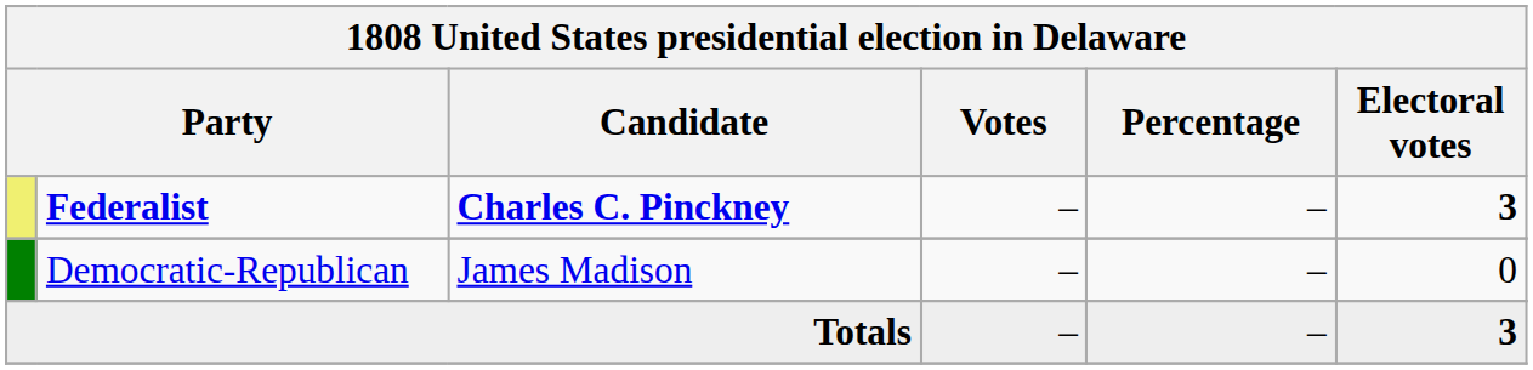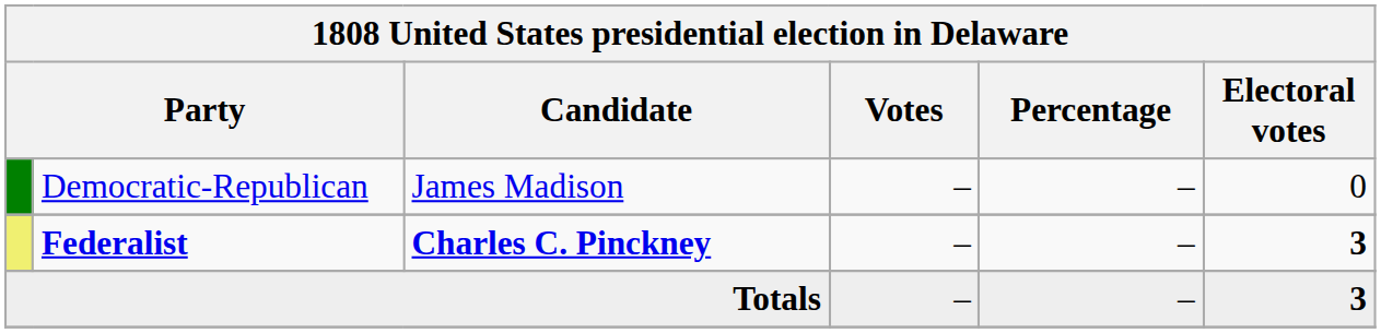 <table class="wikitable" style="font-size: 95%;">
 <tr>
 <th colspan="6">1808 United States presidential election in Delaware</th>
 </tr>
 <tr>
 <th colspan="2" style="width: 15em">Party</th>
 <th style="width: 17em">Candidate</th>
 <th style="width: 5em">Votes</th>
 <th style="width: 7em">Percentage</th>
 <th style="width: 5em">Electoral votes</th>
 </tr>
 <tr>
+<th style="background-color:#008000; width: 3px"></th>
+<td style="width: 130px"><a href='#'>Democratic-Republican</a></td>
+<td><a href='#'>James Madison</a></td>
+<td align="right">–</td>
+<td align="right">–</td>
+<td align="right">0</td>
+</tr>
+<tr>
+</tr>
+<tr>
 <th style="background-color:#F0F071; width: 3px"></th>
 <td style="width: 130px"><strong><a href='#'>Federalist</a></strong></td>
 <td><strong><a href='#'>Charles C. Pinckney</a></strong></td>
 <td align="right">–</td>
 <td align="right">–</td>
 <td align="right"><strong>3</strong></td>
-</tr>
-<tr>
-</tr>
-<tr>
-<th style="background-color:#008000; width: 3px"></th>
-<td style="width: 130px"><a href='#'>Democratic-Republican</a></td>
-<td><a href='#'>James Madison</a></td>
-<td align="right">–</td>
-<td align="right">–</td>
-<td align="right">0</td>
 </tr>
 <tr>
 </tr>
 <tr>
 </tr>
 <tr bgcolor="#EEEEEE">
 <td colspan="3" align="right"><strong>Totals</strong></td>
 <td align="right">–</td>
 <td align="right">–</td>
 <td align="right"><strong>3</strong></td>
 </tr>
 <tr>
 </tr>
 </table>
